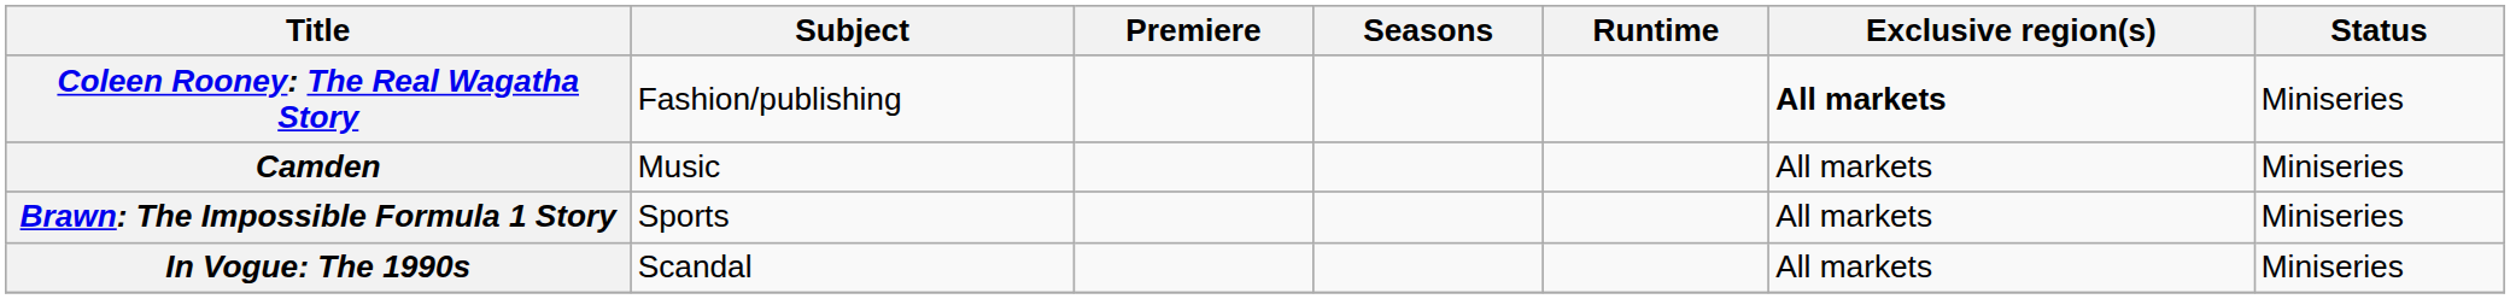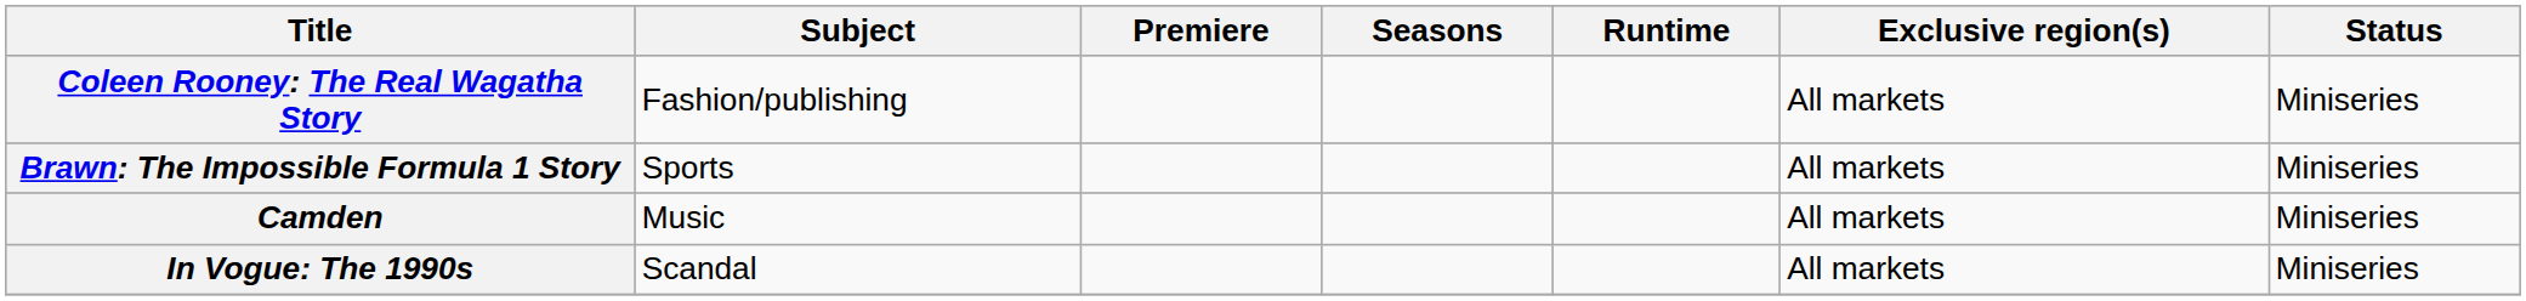 <table class="wikitable plainrowheaders sortable" style="width:100%;">
 <tr>
 <th style="width:25%;">Title</th>
 <th>Subject</th>
 <th>Premiere</th>
 <th>Seasons</th>
 <th>Runtime</th>
 <th>Exclusive region(s)</th>
 <th>Status</th>
 </tr>
 <tr>
 <th scope="row"><em><a href='#'>Coleen Rooney</a>: <a href='#'>The Real Wagatha Story</a></em></th>
 <td>Fashion/publishing</td>
 <td></td>
 <td></td>
 <td></td>
-<td><strong>All markets</strong></td>
+<td>All markets</td>
 <td>Miniseries</td>
 </tr>
 <tr>
-<th scope="row"><em>Camden</em></th>
-<td>Music</td>
+<th scope="row"><em><a href='#'>Brawn</a>: The Impossible Formula 1 Story</em></th>
+<td>Sports</td>
 <td></td>
 <td></td>
 <td></td>
 <td>All markets</td>
 <td>Miniseries</td>
 </tr>
 <tr>
-<th scope="row"><em><a href='#'>Brawn</a>: The Impossible Formula 1 Story</em></th>
-<td>Sports</td>
+<th scope="row"><em>Camden</em></th>
+<td>Music</td>
 <td></td>
 <td></td>
 <td></td>
 <td>All markets</td>
 <td>Miniseries</td>
 </tr>
 <tr>
 <th scope="row"><em>In Vogue: The 1990s</em></th>
 <td>Scandal</td>
 <td></td>
 <td></td>
 <td></td>
 <td>All markets</td>
 <td>Miniseries</td>
 </tr>
 <tr>
 </tr>
 </table>
